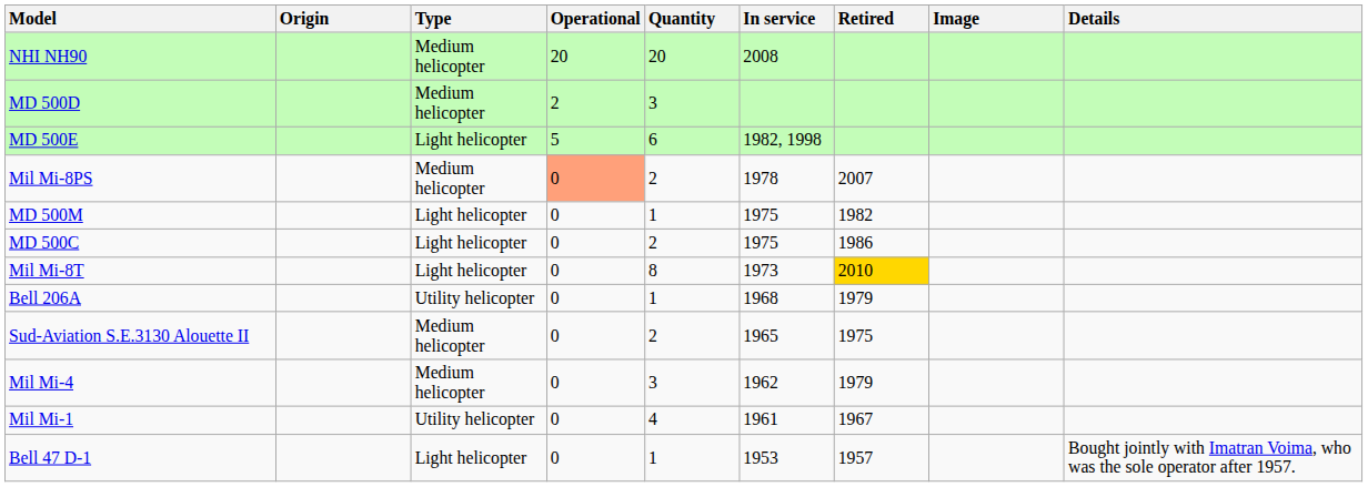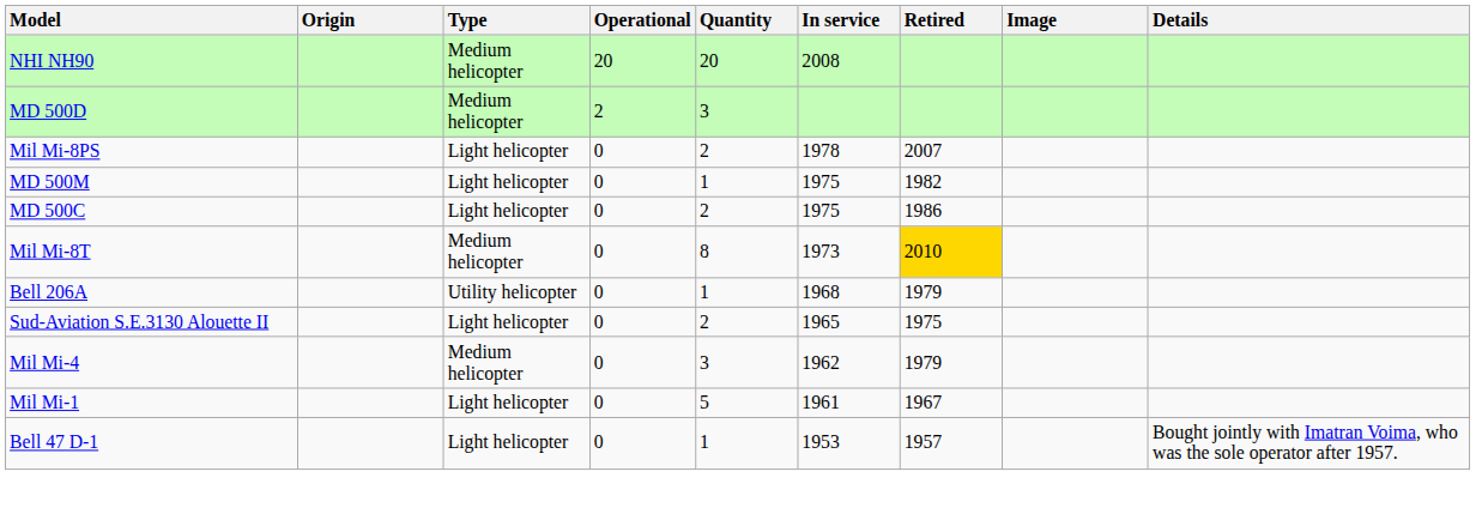 <table class="wikitable sortable">
 <tr>
 <th style="text-align: left; width:20%;">Model</th>
 <th style="text-align: left; width:10%;">Origin</th>
 <th style="text-align: left; width:10%;">Type</th>
 <th style="text-align: left; width:7%;">Operational</th>
 <th style="text-align: left; width:7%;">Quantity</th>
 <th style="text-align: left; width:7%;">In service</th>
 <th style="text-align: left; width:7%;">Retired</th>
 <th style="text-align: left; width:10%;">Image</th>
 <th style="text-align: left; width:35%;">Details</th>
 </tr>
 <tr style="background:#C3FDB8;">
 <td><a href='#'>NHI NH90</a></td>
 <td></td>
 <td>Medium helicopter</td>
 <td>20</td>
 <td>20</td>
 <td>2008</td>
 <td></td>
 <td></td>
 <td></td>
 </tr>
 <tr style="background:#C3FDB8;">
 <td><a href='#'>MD 500D</a></td>
 <td></td>
 <td>Medium helicopter</td>
 <td>2</td>
 <td>3</td>
 <td></td>
 <td></td>
 <td></td>
 <td></td>
 </tr>
-<tr style="background:#C3FDB8;">
-<td><a href='#'>MD 500E</a></td>
-<td></td>
-<td>Light helicopter</td>
-<td>5</td>
-<td>6</td>
-<td>1982, 1998</td>
-<td></td>
-<td></td>
-<td></td>
-</tr>
 <tr>
 <td><a href='#'>Mil Mi-8PS</a></td>
 <td></td>
-<td>Medium helicopter</td>
-<td style="background: lightsalmon;">0</td>
+<td>Light helicopter</td>
+<td>0</td>
 <td>2</td>
 <td>1978</td>
 <td>2007</td>
 <td></td>
 <td></td>
 </tr>
 <tr>
 <td><a href='#'>MD 500M</a></td>
 <td></td>
 <td>Light helicopter</td>
 <td>0</td>
 <td>1</td>
 <td>1975</td>
 <td>1982</td>
 <td></td>
 <td></td>
 </tr>
 <tr>
 <td><a href='#'>MD 500C</a></td>
 <td></td>
 <td>Light helicopter</td>
 <td>0</td>
 <td>2</td>
 <td>1975</td>
 <td>1986</td>
 <td></td>
 <td></td>
 </tr>
 <tr>
 <td><a href='#'>Mil Mi-8T</a></td>
 <td></td>
-<td>Light helicopter</td>
+<td>Medium helicopter</td>
 <td>0</td>
 <td>8</td>
 <td>1973</td>
 <td style="background: gold;">2010</td>
 <td></td>
 <td></td>
 </tr>
 <tr>
 <td><a href='#'>Bell 206A</a></td>
 <td></td>
 <td>Utility helicopter</td>
 <td>0</td>
 <td>1</td>
 <td>1968</td>
 <td>1979</td>
 <td></td>
 <td></td>
 </tr>
 <tr>
 <td><a href='#'>Sud-Aviation S.E.3130 Alouette II</a></td>
 <td></td>
-<td>Medium helicopter</td>
+<td>Light helicopter</td>
 <td>0</td>
 <td>2</td>
 <td>1965</td>
 <td>1975</td>
 <td></td>
 <td></td>
 </tr>
 <tr>
 <td><a href='#'>Mil Mi-4</a></td>
 <td></td>
 <td>Medium helicopter</td>
 <td>0</td>
 <td>3</td>
 <td>1962</td>
 <td>1979</td>
 <td></td>
 <td></td>
 </tr>
 <tr>
 <td><a href='#'>Mil Mi-1</a></td>
 <td></td>
-<td>Utility helicopter</td>
+<td>Light helicopter</td>
 <td>0</td>
-<td>4</td>
+<td>5</td>
 <td>1961</td>
 <td>1967</td>
 <td></td>
 <td></td>
 </tr>
 <tr>
 <td><a href='#'>Bell 47 D-1</a></td>
 <td></td>
 <td>Light helicopter</td>
 <td>0</td>
 <td>1</td>
 <td>1953</td>
 <td>1957</td>
 <td></td>
 <td>Bought jointly with <a href='#'>Imatran Voima</a>, who was the sole operator after 1957.</td>
 </tr>
 </table>
